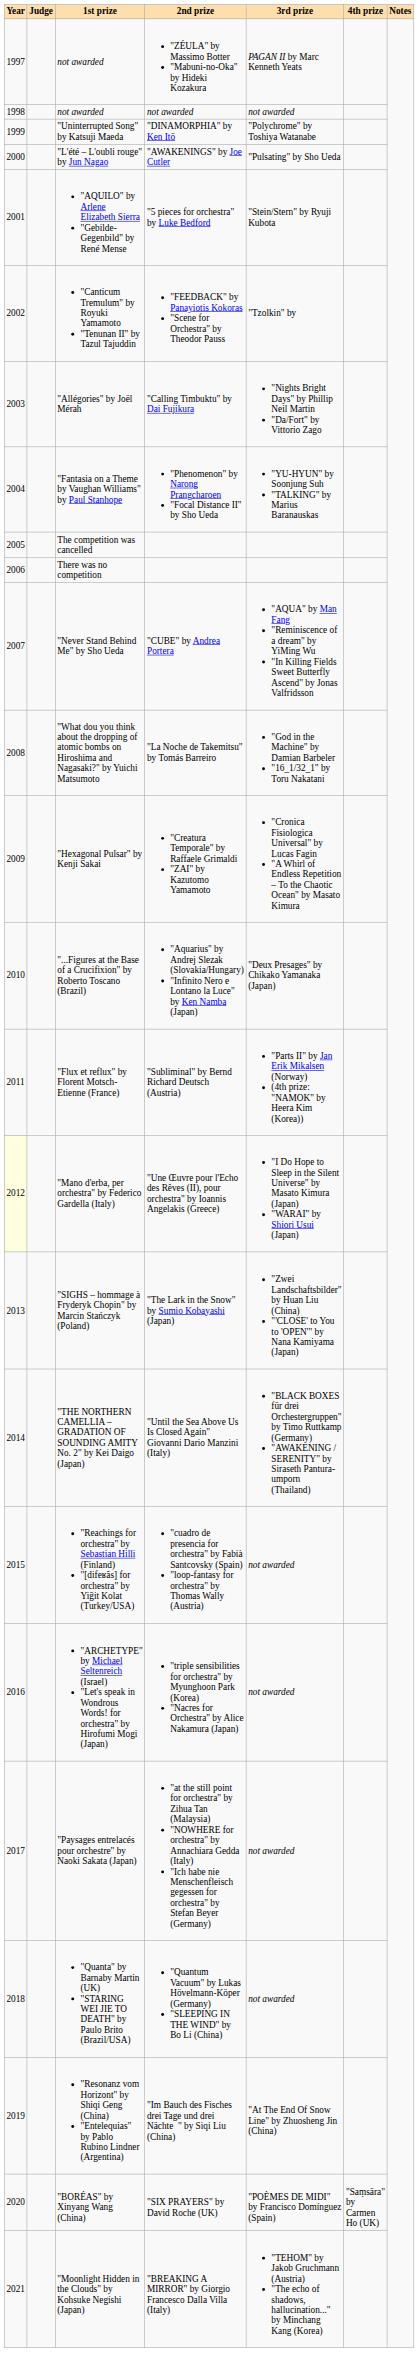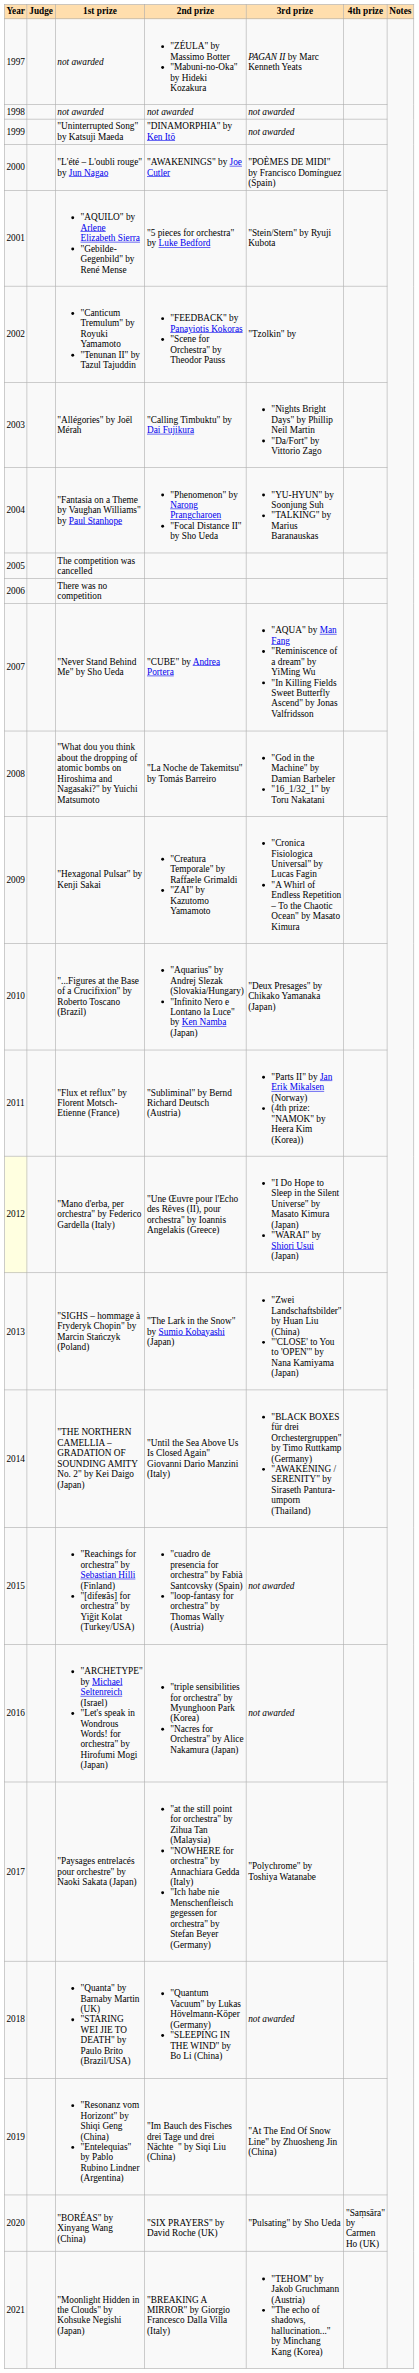 <table class="wikitable sortable">
 <tr>
 <th width=40 style="background-color:navajowhite">Year</th>
 <th width=150 style="background-color:navajowhite">Judge</th>
 <th width=300 style="background-color:navajowhite">1st prize</th>
 <th width=300 style="background-color:navajowhite">2nd prize</th>
 <th width=300 style="background-color:navajowhite">3rd prize</th>
 <th width=300 style="background-color:navajowhite">4th prize</th>
 <th width=40 class=unsortable style="background-color:navajowhite">Notes</th>
 </tr>
 <tr>
 <td>1997</td>
 <td></td>
 <td><em>not awarded</em></td>
 <td><br><ul><li>"ZÉULA" by Massimo Botter</li><li>"Mabuni-no-Oka" by Hideki Kozakura</li></ul></td>
 <td><em>PAGAN II</em> by Marc Kenneth Yeats</td>
 <td></td>
 </tr>
 <tr>
 <td>1998</td>
 <td></td>
 <td><em>not awarded</em></td>
 <td><em>not awarded</em></td>
 <td><em>not awarded</em></td>
 <td></td>
 </tr>
 <tr>
 <td>1999</td>
 <td></td>
 <td>"Uninterrupted Song" by Katsuji Maeda</td>
 <td>"DINAMORPHIA" by <a href='#'>Ken Itō</a></td>
-<td>"Polychrome" by Toshiya Watanabe</td>
+<td><em>not awarded</em></td>
 <td></td>
 </tr>
 <tr>
 <td>2000</td>
 <td></td>
 <td>"L'été – L'oubli rouge" by <a href='#'>Jun Nagao</a></td>
 <td>"AWAKENINGS" by <a href='#'>Joe Cutler</a></td>
-<td>"Pulsating" by Sho Ueda</td>
+<td><br>"POÈMES DE MIDI" by Francisco Domínguez (Spain)</td>
 <td></td>
 </tr>
 <tr>
 <td>2001</td>
 <td></td>
 <td><br><ul><li>"AQUILO" by <a href='#'>Arlene Elizabeth Sierra</a></li><li>"Gebilde-Gegenbild" by René Mense</li></ul></td>
 <td>"5 pieces for orchestra" by <a href='#'>Luke Bedford</a></td>
 <td>"Stein/Stern" by Ryuji Kubota</td>
 <td></td>
 </tr>
 <tr>
 <td>2002</td>
 <td></td>
 <td><br><ul><li>"Canticum Tremulum" by Royuki Yamamoto</li><li>"Tenunan II" by Tazul Tajuddin</li></ul></td>
 <td><br><ul><li>"FEEDBACK" by <a href='#'>Panayiotis Kokoras</a></li><li>"Scene for Orchestra" by Theodor Pauss</li></ul></td>
 <td>"Tzolkin" by </td>
 <td></td>
 </tr>
 <tr>
 <td>2003</td>
 <td></td>
 <td>"Allégories" by Joël Mérah</td>
 <td>"Calling Timbuktu" by <a href='#'>Dai Fujikura</a></td>
 <td><br><ul><li>"Nights Bright Days" by Phillip Neil Martin</li><li>"Da/Fort" by Vittorio Zago</li></ul></td>
 <td></td>
 </tr>
 <tr>
 <td>2004</td>
 <td></td>
 <td>"Fantasia on a Theme by Vaughan Williams" by <a href='#'>Paul Stanhope</a></td>
 <td><br><ul><li>"Phenomenon" by <a href='#'>Narong Prangcharoen</a></li><li>"Focal Distance II" by Sho Ueda</li></ul></td>
 <td><br><ul><li>"YU-HYUN" by Soonjung Suh</li><li>"TALKING" by Marius Baranauskas</li></ul></td>
 <td></td>
 </tr>
 <tr>
 <td>2005</td>
 <td></td>
 <td>The competition was cancelled</td>
 <td></td>
 <td></td>
 <td></td>
 </tr>
 <tr>
 <td>2006</td>
 <td></td>
 <td>There was no competition</td>
 <td></td>
 <td></td>
 <td></td>
 </tr>
 <tr>
 <td>2007</td>
 <td></td>
 <td>"Never Stand Behind Me" by Sho Ueda</td>
 <td>"CUBE" by <a href='#'>Andrea Portera</a></td>
 <td><br><ul><li>"AQUA" by <a href='#'>Man Fang</a></li><li>"Reminiscence of a dream" by YiMing Wu</li><li>"In Killing Fields Sweet Butterfly Ascend" by Jonas Valfridsson</li></ul></td>
 <td></td>
 </tr>
 <tr>
 <td>2008</td>
 <td></td>
 <td>"What dou you think about the dropping of atomic bombs on Hiroshima and Nagasaki?" by Yuichi Matsumoto</td>
 <td>"La Noche de Takemitsu" by Tomás Barreiro</td>
 <td><br><ul><li>"God in the Machine" by Damian Barbeler</li><li>"16_1/32_1" by Toru Nakatani</li></ul></td>
 <td></td>
 </tr>
 <tr>
 <td>2009</td>
 <td></td>
 <td>"Hexagonal Pulsar" by Kenji Sakai</td>
 <td><br><ul><li>"Creatura Temporale" by Raffaele Grimaldi</li><li>"ZAI" by Kazutomo Yamamoto</li></ul></td>
 <td><br><ul><li>"Cronica Fisiologica Universal" by Lucas Fagin</li><li>"A Whirl of Endless Repetition – To the Chaotic Ocean" by Masato Kimura</li></ul></td>
 <td></td>
 </tr>
 <tr>
 <td>2010</td>
 <td></td>
 <td>"...Figures at the Base of a Crucifixion" by Roberto Toscano (Brazil)</td>
 <td><br><ul><li>"Aquarius" by Andrej Slezak (Slovakia/Hungary)</li><li>"Infinito Nero e Lontano la Luce" by <a href='#'>Ken Namba</a> (Japan)</li></ul></td>
 <td>"Deux Presages" by Chikako Yamanaka (Japan)</td>
 <td></td>
 </tr>
 <tr>
 <td>2011</td>
 <td></td>
 <td>"Flux et reflux" by Florent Motsch-Etienne (France)</td>
 <td>"Subliminal" by Bernd Richard Deutsch (Austria)</td>
 <td><br><ul><li>"Parts II" by <a href='#'>Jan Erik Mikalsen</a> (Norway)</li><li>(4th prize: "NAMOK" by Heera Kim (Korea))</li></ul></td>
 <td></td>
 </tr>
 <tr>
 <td style="background: lightyellow;">2012</td>
 <td></td>
 <td>"Mano d'erba, per orchestra" by Federico Gardella (Italy)<br></td>
 <td>"Une Œuvre pour l'Echo des Rêves (II), pour orchestra" by Ioannis Angelakis (Greece)</td>
 <td><br><ul><li>"I Do Hope to Sleep in the Silent Universe" by Masato Kimura (Japan)</li><li>"WARAI" by <a href='#'>Shiori Usui</a> (Japan)</li></ul></td>
 <td></td>
 </tr>
 <tr>
 <td>2013</td>
 <td></td>
 <td>"SIGHS – hommage à Fryderyk Chopin" by Marcin Stańczyk (Poland)</td>
 <td>"The Lark in the Snow" by <a href='#'>Sumio Kobayashi</a> (Japan)</td>
 <td><br><ul><li>"Zwei Landschaftsbilder" by Huan Liu (China)</li><li>"'CLOSE' to You to 'OPEN'" by Nana Kamiyama (Japan)</li></ul></td>
 <td></td>
 </tr>
 <tr>
 <td>2014</td>
 <td></td>
 <td>"THE NORTHERN CAMELLIA – GRADATION OF SOUNDING AMITY No. 2" by Kei Daigo (Japan)</td>
 <td>"Until the Sea Above Us Is Closed Again" Giovanni Dario Manzini (Italy)</td>
 <td><br><ul><li>"BLACK BOXES für drei Orchestergruppen" by Timo Ruttkamp (Germany)</li><li>"AWAKENING / SERENITY" by Siraseth Pantura-umporn (Thailand)</li></ul></td>
 <td></td>
 </tr>
 <tr>
 <td>2015</td>
 <td></td>
 <td><br><ul><li>"Reachings for orchestra" by <a href='#'>Sebastian Hilli</a> (Finland)</li><li>"[difeʁãs] for orchestra" by Yiğit Kolat (Turkey/USA)</li></ul></td>
 <td><br><ul><li>"cuadro de presencia for orchestra" by Fabià Santcovsky (Spain)</li><li>"loop-fantasy for orchestra" by Thomas Wally (Austria)</li></ul></td>
 <td><em>not awarded</em></td>
 <td></td>
 </tr>
 <tr>
 <td>2016</td>
 <td></td>
 <td><br><ul><li>"ARCHETYPE" by <a href='#'>Michael Seltenreich</a> (Israel)</li><li>"Let's speak in Wondrous Words! for orchestra" by Hirofumi Mogi (Japan)</li></ul></td>
 <td><br><ul><li>"triple sensibilities for orchestra" by Myunghoon Park (Korea)</li><li>"Nacres for Orchestra" by Alice Nakamura (Japan)</li></ul></td>
 <td><em>not awarded</em></td>
 <td></td>
 </tr>
 <tr>
 <td>2017</td>
 <td></td>
 <td>"Paysages entrelacés pour orchestre" by Naoki Sakata (Japan)</td>
 <td><br><ul><li>"at the still point for orchestra" by Zihua Tan (Malaysia)</li><li>"NOWHERE for orchestra" by Annachiara Gedda (Italy)</li><li>"Ich habe nie Menschenfleisch gegessen for orchestra" by Stefan Beyer (Germany)</li></ul></td>
-<td><em>not awarded</em></td>
+<td>"Polychrome" by Toshiya Watanabe</td>
 <td></td>
 </tr>
 <tr>
 <td>2018</td>
 <td></td>
 <td><br><ul><li>"Quanta" by Barnaby Martin (UK)</li><li>"STARING WEI JIE TO DEATH" by Paulo Brito (Brazil/USA) </li></ul></td>
 <td><br><ul><li>"Quantum Vacuum" by Lukas Hövelmann-Köper (Germany)</li><li>"SLEEPING IN THE WIND" by Bo Li (China)</li></ul></td>
 <td><em>not awarded</em></td>
 <td></td>
 </tr>
 <tr>
 <td>2019</td>
 <td></td>
 <td><br><ul><li>"Resonanz vom Horizont" by Shiqi Geng (China)</li><li>"Entelequias" by Pablo Rubino Lindner (Argentina)</li></ul></td>
 <td><br>"Im Bauch des Fisches drei Tage und drei Nächte " by Siqi Liu (China)</td>
 <td><br>"At The End Of Snow Line" by Zhuosheng Jin (China)</td>
 <td></td>
 </tr>
 <tr>
 <td>2020</td>
 <td></td>
 <td><br>"BORÉAS" by Xinyang Wang (China)</td>
 <td><br>"SIX PRAYERS" by David Roche (UK)</td>
-<td><br>"POÈMES DE MIDI" by Francisco Domínguez (Spain)</td>
+<td>"Pulsating" by Sho Ueda</td>
 <td><br>"Saṃsāra" by Carmen Ho (UK)</td>
 </tr>
 <tr>
 <td>2021</td>
 <td></td>
 <td><br>"Moonlight Hidden in the Clouds" by Kohsuke Negishi (Japan)</td>
 <td><br>"BREAKING A MIRROR" by Giorgio Francesco Dalla Villa (Italy)</td>
 <td><br><ul><li>"TEHOM" by Jakob Gruchmann (Austria)</li><li>"The echo of shadows, hallucination..." by Minchang Kang (Korea)</li></ul></td>
 <td></td>
 </tr>
 </table>
